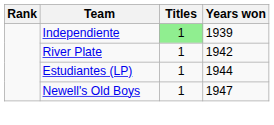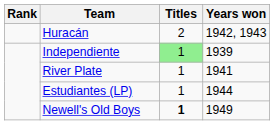 <table class="wikitable sortable" style="text-align:left" width=" ">
 <tr>
 <th>Rank</th>
 <th width=150px>Team</th>
 <th width=50px>Titles</th>
 <th width= px>Years won</th>
+</tr>
+<tr>
+<td rowspan="1"></td>
+<td><a href='#'>Huracán</a></td>
+<td align="center">2</td>
+<td>1942, 1943</td>
 </tr>
 <tr>
 <td rowspan="4"></td>
 <td><a href='#'>Independiente</a></td>
 <td align="center" style="background: lightgreen;">1</td>
 <td>1939</td>
 </tr>
 <tr>
 <td><a href='#'>River Plate</a></td>
 <td align="center">1</td>
-<td>1942</td>
+<td>1941</td>
 </tr>
 <tr>
 <td><a href='#'>Estudiantes (LP)</a></td>
 <td align="center">1</td>
 <td>1944</td>
 </tr>
 <tr>
 <td><a href='#'>Newell's Old Boys</a></td>
-<td align="center">1</td>
-<td>1947</td>
+<td align="center"><strong>1</strong></td>
+<td>1949</td>
 </tr>
 </table>
